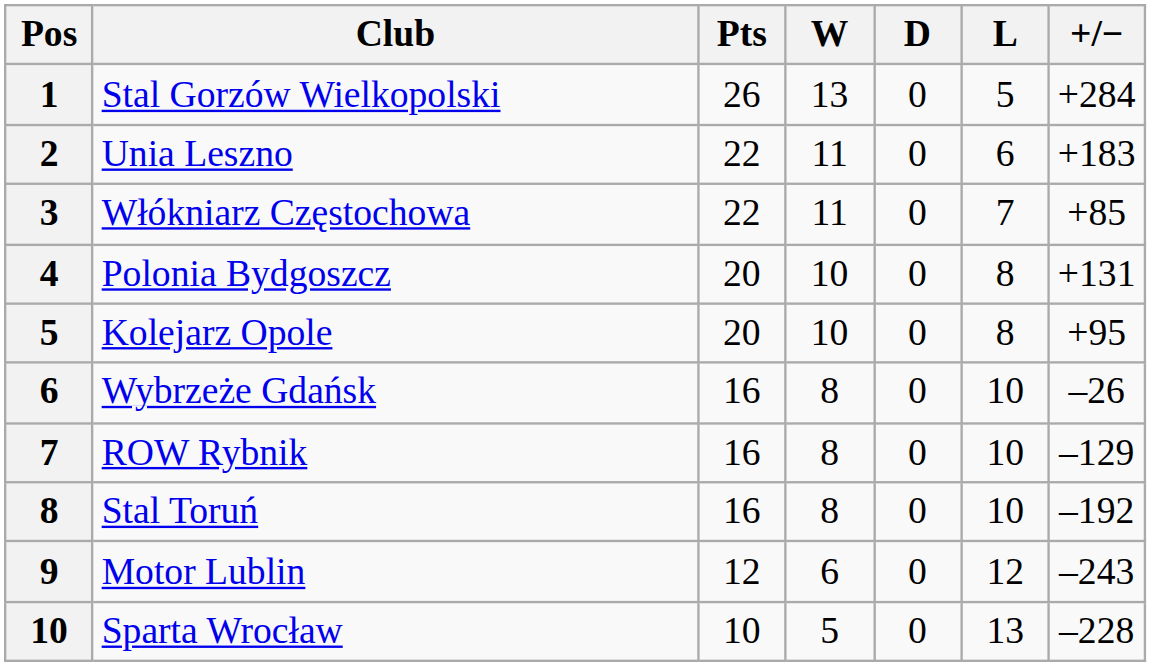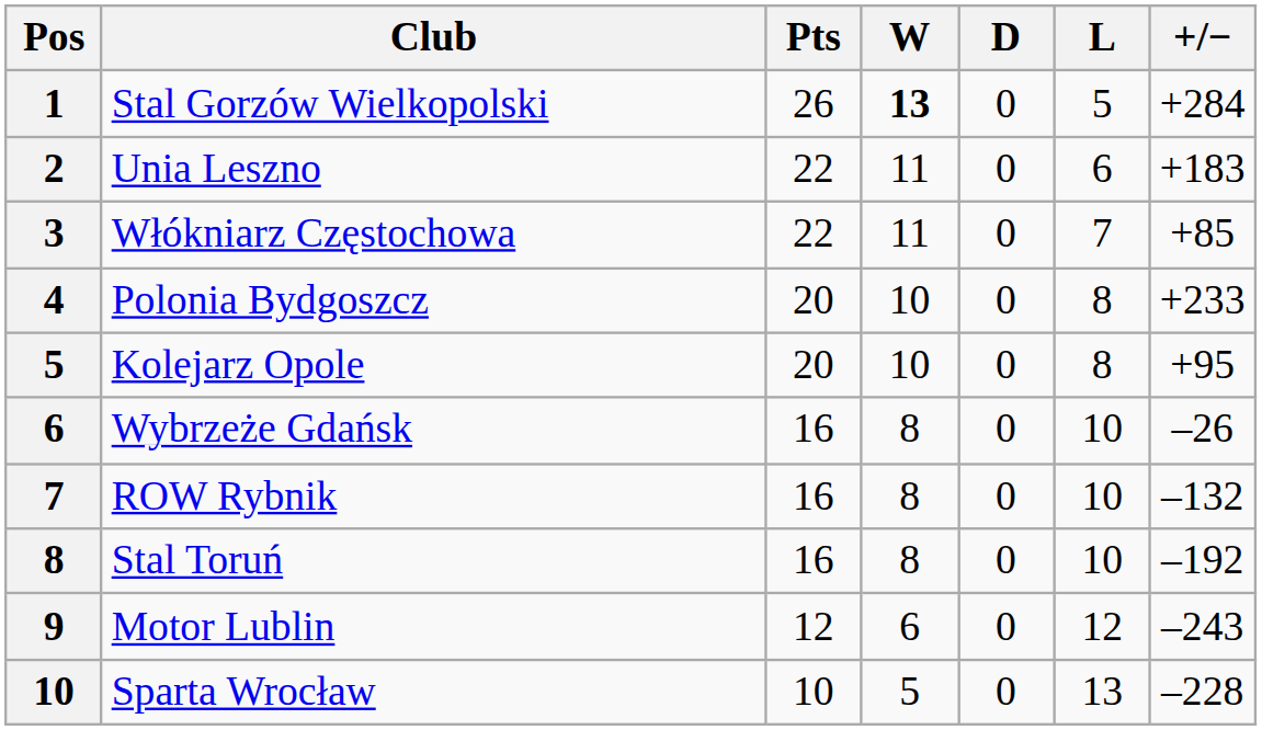 <table class="wikitable">
 <tr>
 <th width=30>Pos</th>
 <th width=250>Club</th>
 <th width=30>Pts</th>
 <th width=30>W</th>
 <th width=30>D</th>
 <th width=30>L</th>
 <th width=30>+/−</th>
 </tr>
 <tr align=center>
 <th>1</th>
 <td align=left><a href='#'>Stal Gorzów Wielkopolski</a></td>
 <td>26</td>
-<td>13</td>
+<td><strong>13</strong></td>
 <td>0</td>
 <td>5</td>
 <td>+284</td>
 </tr>
 <tr align=center>
 <th>2</th>
 <td align=left><a href='#'>Unia Leszno</a></td>
 <td>22</td>
 <td>11</td>
 <td>0</td>
 <td>6</td>
 <td>+183</td>
 </tr>
 <tr align=center>
 <th>3</th>
 <td align=left><a href='#'>Włókniarz Częstochowa</a></td>
 <td>22</td>
 <td>11</td>
 <td>0</td>
 <td>7</td>
 <td>+85</td>
 </tr>
 <tr align=center>
 <th>4</th>
 <td align=left><a href='#'>Polonia Bydgoszcz</a></td>
 <td>20</td>
 <td>10</td>
 <td>0</td>
 <td>8</td>
-<td>+131</td>
+<td>+233</td>
 </tr>
 <tr align=center>
 <th>5</th>
 <td align=left><a href='#'>Kolejarz Opole</a></td>
 <td>20</td>
 <td>10</td>
 <td>0</td>
 <td>8</td>
 <td>+95</td>
 </tr>
 <tr align=center>
 <th>6</th>
 <td align=left><a href='#'>Wybrzeże Gdańsk</a></td>
 <td>16</td>
 <td>8</td>
 <td>0</td>
 <td>10</td>
 <td>–26</td>
 </tr>
 <tr align=center>
 <th>7</th>
 <td align=left><a href='#'>ROW Rybnik</a></td>
 <td>16</td>
 <td>8</td>
 <td>0</td>
 <td>10</td>
-<td>–129</td>
+<td>–132</td>
 </tr>
 <tr align=center>
 <th>8</th>
 <td align=left><a href='#'>Stal Toruń</a></td>
 <td>16</td>
 <td>8</td>
 <td>0</td>
 <td>10</td>
 <td>–192</td>
 </tr>
 <tr align=center>
 <th>9</th>
 <td align=left><a href='#'>Motor Lublin</a></td>
 <td>12</td>
 <td>6</td>
 <td>0</td>
 <td>12</td>
 <td>–243</td>
 </tr>
 <tr align=center>
 <th>10</th>
 <td align=left><a href='#'>Sparta Wrocław</a></td>
 <td>10</td>
 <td>5</td>
 <td>0</td>
 <td>13</td>
 <td>–228</td>
 </tr>
 </table>
